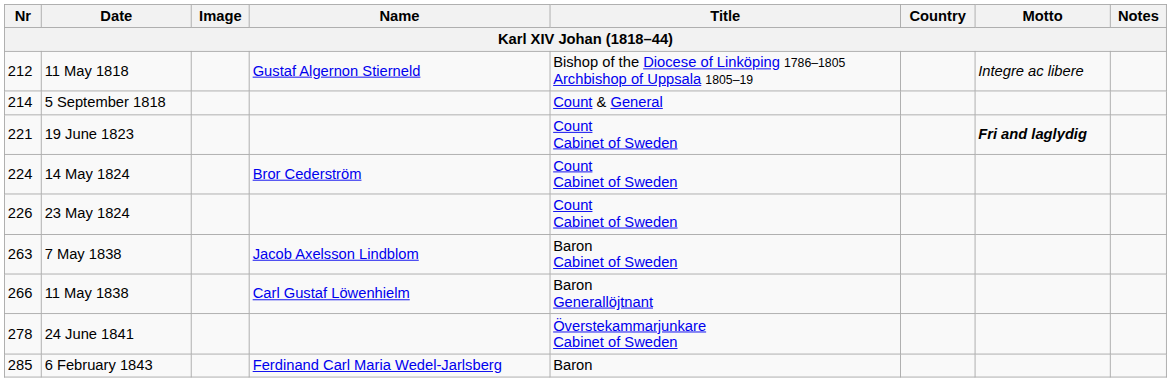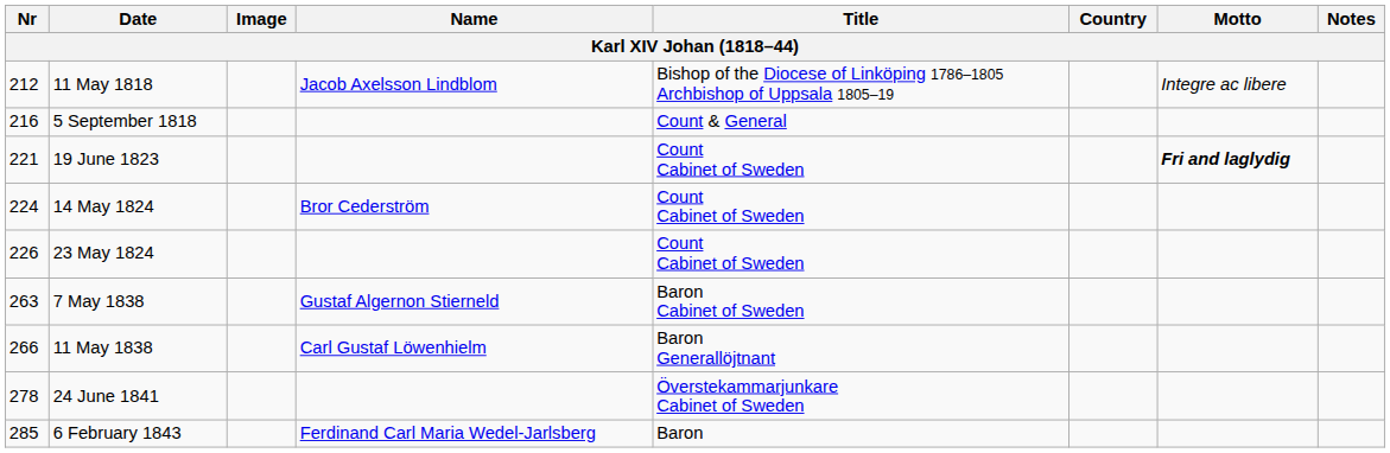 <table class="wikitable" width=100%>
 <tr>
 <th>Nr</th>
 <th>Date</th>
 <th>Image</th>
 <th>Name</th>
 <th>Title</th>
 <th>Country</th>
 <th>Motto</th>
 <th>Notes</th>
 </tr>
 <tr>
 <th colspan=8>Karl XIV Johan (1818–44)</th>
 </tr>
 <tr>
 <td>212</td>
 <td>11 May 1818</td>
 <td></td>
-<td><a href='#'>Gustaf Algernon Stierneld</a></td>
+<td><a href='#'>Jacob Axelsson Lindblom</a></td>
 <td>Bishop of the <a href='#'>Diocese of Linköping</a> <small>1786–1805</small><br><a href='#'>Archbishop of Uppsala</a> <small>1805–19</small></td>
 <td></td>
 <td><em>Integre ac libere</em></td>
 <td></td>
 </tr>
 <tr>
-<td>214</td>
+<td>216</td>
 <td>5 September 1818</td>
 <td></td>
 <td></td>
 <td><a href='#'>Count</a> & <a href='#'>General</a></td>
 <td></td>
 <td></td>
 <td></td>
 </tr>
 <tr>
 <td>221</td>
 <td>19 June 1823</td>
 <td></td>
 <td></td>
 <td><a href='#'>Count</a><br><a href='#'>Cabinet of Sweden</a></td>
 <td></td>
 <td><strong><em>Fri and laglydig</em></strong></td>
 <td></td>
 </tr>
 <tr>
 <td>224</td>
 <td>14 May 1824</td>
 <td></td>
 <td><a href='#'>Bror Cederström</a></td>
 <td><a href='#'>Count</a><br><a href='#'>Cabinet of Sweden</a></td>
 <td></td>
 <td></td>
 <td></td>
 </tr>
 <tr>
 <td>226</td>
 <td>23 May 1824</td>
 <td></td>
 <td></td>
 <td><a href='#'>Count</a><br><a href='#'>Cabinet of Sweden</a></td>
 <td></td>
 <td></td>
 <td></td>
 </tr>
 <tr>
 <td>263</td>
 <td>7 May 1838</td>
 <td></td>
-<td><a href='#'>Jacob Axelsson Lindblom</a></td>
+<td><a href='#'>Gustaf Algernon Stierneld</a></td>
 <td>Baron<br><a href='#'>Cabinet of Sweden</a></td>
 <td></td>
 <td></td>
 <td></td>
 </tr>
 <tr>
 <td>266</td>
 <td>11 May 1838</td>
 <td></td>
 <td><a href='#'>Carl Gustaf Löwenhielm</a></td>
 <td>Baron<br><a href='#'>Generallöjtnant</a></td>
 <td></td>
 <td></td>
 <td></td>
 </tr>
 <tr>
 <td>278</td>
 <td>24 June 1841</td>
 <td></td>
 <td></td>
 <td><a href='#'>Överstekammarjunkare</a> <br> <a href='#'>Cabinet of Sweden</a></td>
 <td></td>
 <td></td>
 <td></td>
 </tr>
 <tr>
 <td>285</td>
 <td>6 February 1843</td>
 <td></td>
 <td><a href='#'>Ferdinand Carl Maria Wedel-Jarlsberg</a></td>
 <td>Baron</td>
 <td></td>
 <td></td>
 <td></td>
 </tr>
 </table>
